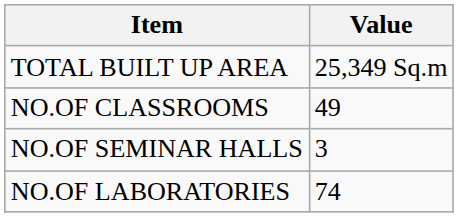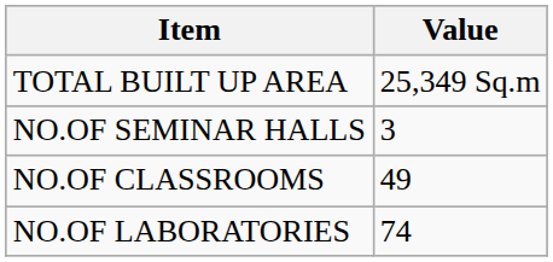 <table class="wikitable">
 <tr>
 <th>Item</th>
 <th>Value</th>
 </tr>
 <tr>
 <td>TOTAL BUILT UP AREA</td>
 <td>25,349 Sq.m</td>
 </tr>
 <tr>
+<td>NO.OF SEMINAR HALLS</td>
+<td>3</td>
+</tr>
+<tr>
 <td>NO.OF CLASSROOMS</td>
 <td>49</td>
-</tr>
-<tr>
-<td>NO.OF SEMINAR HALLS</td>
-<td>3</td>
 </tr>
 <tr>
 <td>NO.OF LABORATORIES</td>
 <td>74</td>
 </tr>
 </table>
